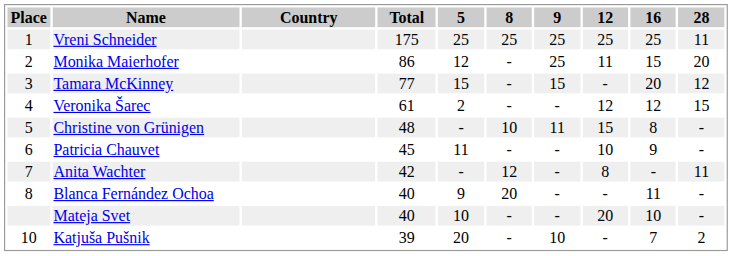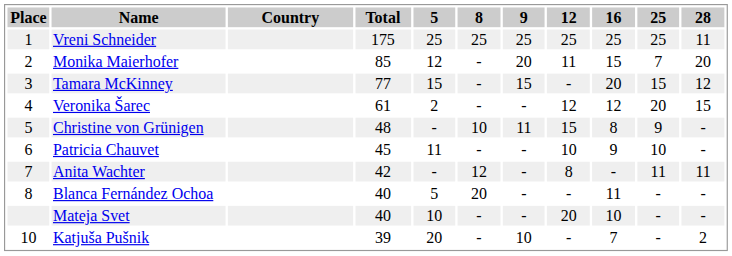 <table border="0" style="border: 1px solid #999; background-color:#FFFFFF; text-align:center; font-size:86%; line-height:15px;">
 <tr align="center" bgcolor="#CCCCCC">
 <th width=35>Place</th>
 <th width=170>Name</th>
 <th width=120>Country</th>
 <th width=50>Total</th>
 <th width=40>5</th>
 <th width=40>8</th>
 <th width=40>9</th>
 <th width=40>12</th>
 <th width=40>16</th>
+<th width=40>25</th>
 <th width=40>28</th>
 </tr>
 <tr bgcolor="#EFEFEF">
 <td>1</td>
 <td align="left"><a href='#'>Vreni Schneider</a></td>
 <td align="left"></td>
 <td>175</td>
 <td>25</td>
 <td>25</td>
 <td>25</td>
 <td>25</td>
 <td>25</td>
+<td>25</td>
 <td>11</td>
 </tr>
 <tr>
 <td>2</td>
 <td align="left"><a href='#'>Monika Maierhofer</a></td>
 <td align="left"></td>
-<td>86</td>
+<td>85</td>
 <td>12</td>
 <td>-</td>
-<td>25</td>
+<td>20</td>
 <td>11</td>
 <td>15</td>
+<td>7</td>
 <td>20</td>
 </tr>
 <tr bgcolor="#EFEFEF">
 <td>3</td>
 <td align="left"><a href='#'>Tamara McKinney</a></td>
 <td align="left"></td>
 <td>77</td>
 <td>15</td>
 <td>-</td>
 <td>15</td>
 <td>-</td>
 <td>20</td>
+<td>15</td>
 <td>12</td>
 </tr>
 <tr>
 <td>4</td>
 <td align="left"><a href='#'>Veronika Šarec</a></td>
 <td align="left"></td>
 <td>61</td>
 <td>2</td>
 <td>-</td>
 <td>-</td>
 <td>12</td>
 <td>12</td>
+<td>20</td>
 <td>15</td>
 </tr>
 <tr bgcolor="#EFEFEF">
 <td>5</td>
 <td align="left"><a href='#'>Christine von Grünigen</a></td>
 <td align="left"></td>
 <td>48</td>
 <td>-</td>
 <td>10</td>
 <td>11</td>
 <td>15</td>
 <td>8</td>
+<td>9</td>
 <td>-</td>
 </tr>
 <tr>
 <td>6</td>
 <td align="left"><a href='#'>Patricia Chauvet</a></td>
 <td align="left"></td>
 <td>45</td>
 <td>11</td>
 <td>-</td>
 <td>-</td>
 <td>10</td>
 <td>9</td>
+<td>10</td>
 <td>-</td>
 </tr>
 <tr bgcolor="#EFEFEF">
 <td>7</td>
 <td align="left"><a href='#'>Anita Wachter</a></td>
 <td align="left"></td>
 <td>42</td>
 <td>-</td>
 <td>12</td>
 <td>-</td>
 <td>8</td>
 <td>-</td>
 <td>11</td>
+<td>11</td>
 </tr>
 <tr>
 <td>8</td>
 <td align="left"><a href='#'>Blanca Fernández Ochoa</a></td>
 <td align="left"></td>
 <td>40</td>
-<td>9</td>
+<td>5</td>
 <td>20</td>
 <td>-</td>
 <td>-</td>
 <td>11</td>
+<td>-</td>
 <td>-</td>
 </tr>
 <tr bgcolor="#EFEFEF">
 <td></td>
 <td align="left"><a href='#'>Mateja Svet</a></td>
 <td align="left"></td>
 <td>40</td>
 <td>10</td>
 <td>-</td>
 <td>-</td>
 <td>20</td>
 <td>10</td>
 <td>-</td>
+<td>-</td>
 </tr>
 <tr>
 <td>10</td>
 <td align="left"><a href='#'>Katjuša Pušnik</a></td>
 <td align="left"></td>
 <td>39</td>
 <td>20</td>
 <td>-</td>
 <td>10</td>
 <td>-</td>
 <td>7</td>
+<td>-</td>
 <td>2</td>
 </tr>
 </table>
